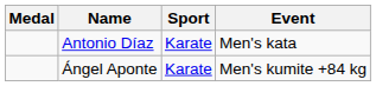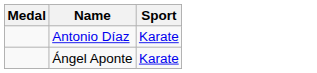 <table class="wikitable sortable" style="font-size: 95%;">
 <tr>
 <th>Medal</th>
 <th>Name</th>
 <th>Sport</th>
-<th>Event</th>
 </tr>
 <tr>
 <td></td>
 <td><a href='#'>Antonio Díaz</a></td>
 <td><a href='#'>Karate</a></td>
-<td>Men's kata</td>
 </tr>
 <tr>
 <td></td>
 <td>Ángel Aponte</td>
 <td><a href='#'>Karate</a></td>
-<td>Men's kumite +84 kg</td>
 </tr>
 </table>
